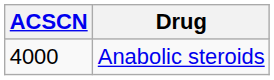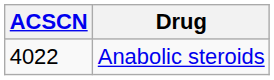 <table class="wikitable sortable">
 <tr>
 <th><a href='#'>ACSCN</a></th>
 <th>Drug</th>
 </tr>
 <tr>
-<td>4000</td>
+<td>4022</td>
 <td><a href='#'>Anabolic steroids</a></td>
 </tr>
 </table>
